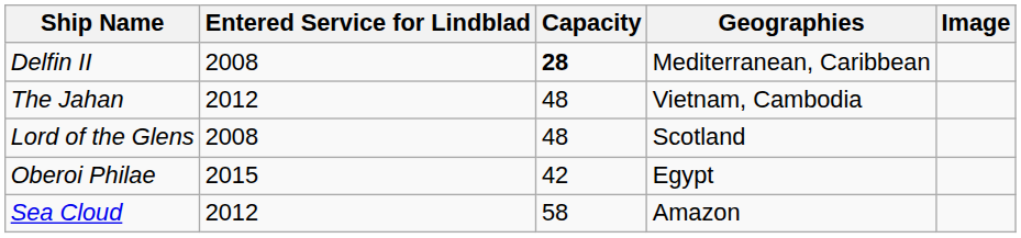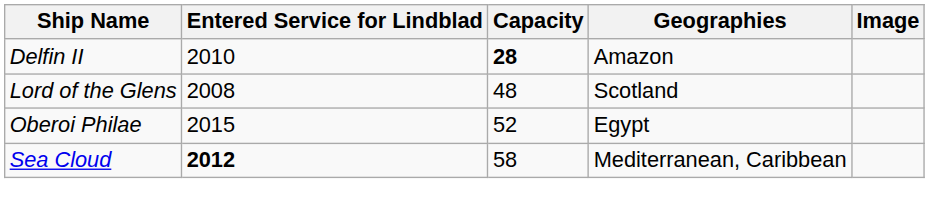 <table class="wikitable">
 <tr>
 <th>Ship Name</th>
 <th>Entered Service for Lindblad</th>
 <th>Capacity</th>
 <th>Geographies</th>
 <th>Image</th>
 </tr>
 <tr>
 <td><em>Delfin II</em></td>
-<td>2008</td>
+<td>2010</td>
 <td><strong>28</strong></td>
-<td>Mediterranean, Caribbean</td>
-<td></td>
-</tr>
-<tr>
-<td><em>The Jahan</em></td>
-<td>2012</td>
-<td>48</td>
-<td>Vietnam, Cambodia</td>
+<td>Amazon</td>
 <td></td>
 </tr>
 <tr>
 <td><em>Lord of the Glens</em></td>
 <td>2008</td>
 <td>48</td>
 <td>Scotland</td>
 <td><br></td>
 </tr>
 <tr>
 <td><em>Oberoi Philae</em></td>
 <td>2015</td>
-<td>42</td>
+<td>52</td>
 <td>Egypt</td>
 <td><br></td>
 </tr>
 <tr>
 <td><em><a href='#'>Sea Cloud</a></em></td>
-<td>2012</td>
+<td><strong>2012</strong></td>
 <td>58</td>
-<td>Amazon</td>
+<td>Mediterranean, Caribbean</td>
 <td><br></td>
 </tr>
 </table>
